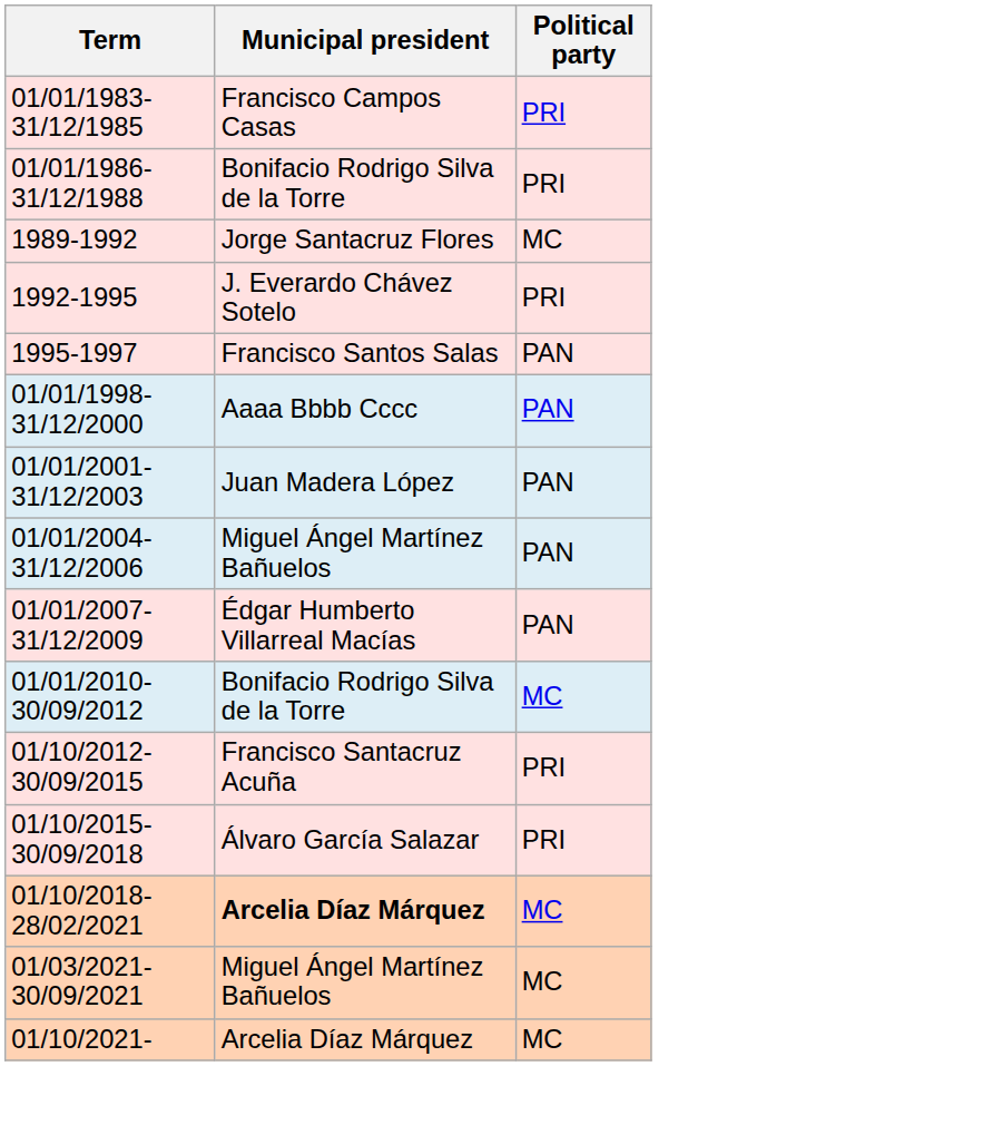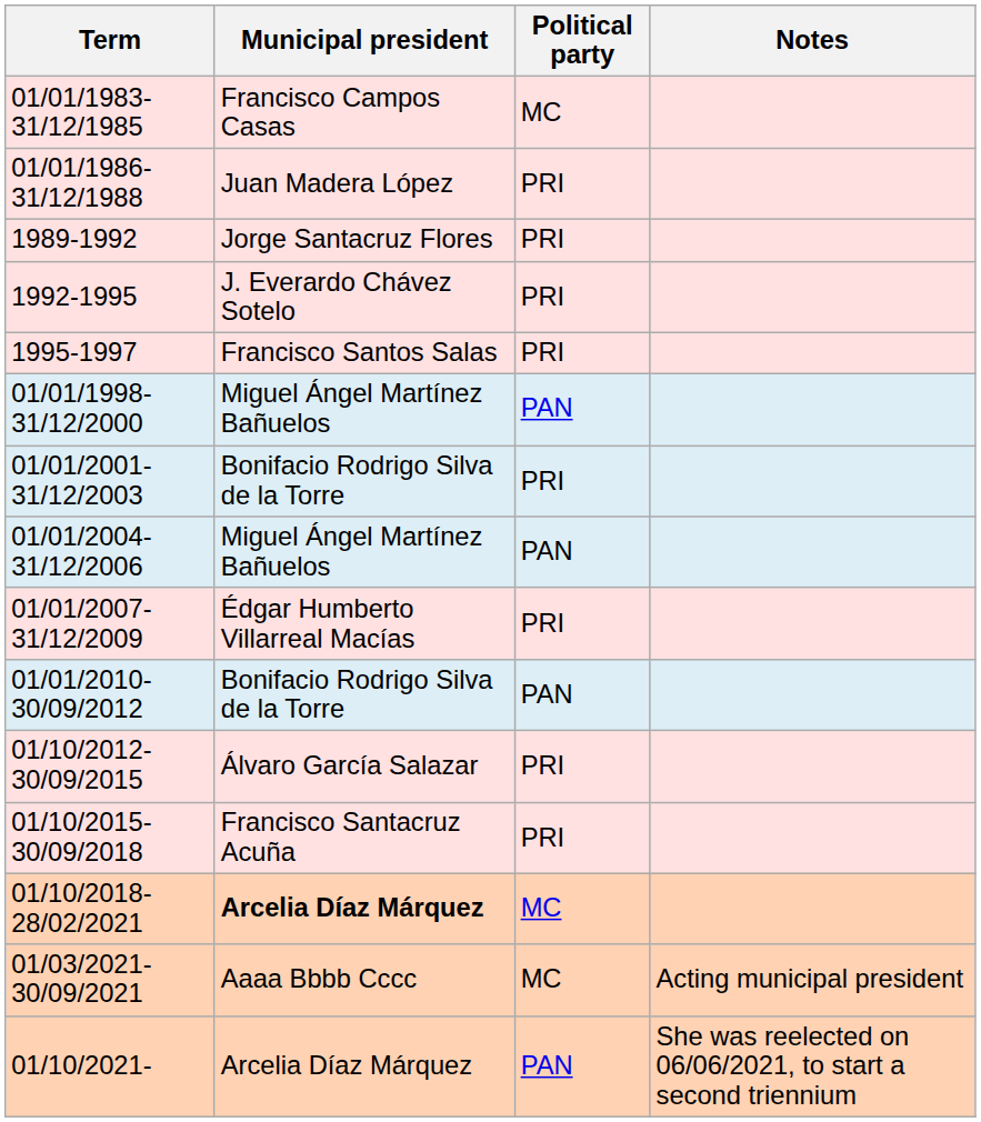 <table class="wikitable">
 <tr>
 <th width=120px>Term</th>
 <th width=175px>Municipal president</th>
 <th width=75px>Political party</th>
+<th width=190px>Notes</th>
 </tr>
 <tr style="background:#ffe1e1">
 <td>01/01/1983-31/12/1985</td>
 <td>Francisco Campos Casas</td>
-<td><a href='#'>PRI</a> </td>
+<td Citizens' Movement (Mexico)>MC </td>
+<td></td>
 </tr>
 <tr style="background:#ffe1e1">
 <td>01/01/1986-31/12/1988</td>
-<td>Bonifacio Rodrigo Silva de la Torre</td>
+<td>Juan Madera López</td>
 <td Institutional Revolutionary Party>PRI </td>
+<td></td>
 </tr>
 <tr style="background:#ffe1e1">
 <td>1989-1992</td>
 <td>Jorge Santacruz Flores</td>
-<td Citizens' Movement (Mexico)>MC </td>
+<td Institutional Revolutionary Party>PRI </td>
+<td></td>
 </tr>
 <tr style="background:#ffe1e1">
 <td>1992-1995</td>
 <td>J. Everardo Chávez Sotelo</td>
 <td Institutional Revolutionary Party>PRI </td>
+<td></td>
 </tr>
 <tr style="background:#ffe1e1">
 <td>1995-1997</td>
 <td>Francisco Santos Salas</td>
-<td National Action Party (Mexico)>PAN </td>
+<td Institutional Revolutionary Party>PRI </td>
+<td></td>
 </tr>
 <tr style="background:#DDEEF6">
 <td>01/01/1998-31/12/2000</td>
-<td>Aaaa Bbbb Cccc</td>
+<td>Miguel Ángel Martínez Bañuelos</td>
 <td><a href='#'>PAN</a> </td>
+<td></td>
 </tr>
 <tr style="background:#DDEEF6">
 <td>01/01/2001-31/12/2003</td>
-<td>Juan Madera López</td>
-<td National Action Party (Mexico)>PAN </td>
+<td>Bonifacio Rodrigo Silva de la Torre</td>
+<td Institutional Revolutionary Party>PRI </td>
+<td></td>
 </tr>
 <tr style="background:#DDEEF6">
 <td>01/01/2004-31/12/2006</td>
 <td>Miguel Ángel Martínez Bañuelos</td>
 <td National Action Party (Mexico)>PAN </td>
+<td></td>
 </tr>
 <tr style="background:#ffe1e1">
 <td>01/01/2007-31/12/2009</td>
 <td>Édgar Humberto Villarreal Macías</td>
-<td National Action Party (Mexico)>PAN </td>
+<td Institutional Revolutionary Party>PRI </td>
+<td></td>
 </tr>
 <tr style="background:#DDEEF6;">
 <td>01/01/2010-30/09/2012</td>
 <td>Bonifacio Rodrigo Silva de la Torre</td>
-<td><a href='#'>MC</a> </td>
+<td National Action Party (Mexico)>PAN </td>
+<td></td>
 </tr>
 <tr style="background:#ffe1e1">
 <td>01/10/2012-30/09/2015</td>
-<td>Francisco Santacruz Acuña</td>
+<td>Álvaro García Salazar</td>
 <td Institutional Revolutionary Party>PRI </td>
+<td></td>
 </tr>
 <tr style="background:#ffe1e1">
 <td>01/10/2015-30/09/2018</td>
-<td>Álvaro García Salazar</td>
+<td>Francisco Santacruz Acuña</td>
 <td Institutional Revolutionary Party>PRI </td>
+<td></td>
 </tr>
 <tr style="background:#ffd2b3">
 <td>01/10/2018-28/02/2021</td>
 <td><strong>Arcelia Díaz Márquez</strong></td>
 <td><a href='#'>MC</a> </td>
+<td></td>
 </tr>
 <tr style="background:#ffd2b3">
 <td>01/03/2021-30/09/2021</td>
-<td>Miguel Ángel Martínez Bañuelos</td>
+<td>Aaaa Bbbb Cccc</td>
 <td Citizens' Movement (Mexico)>MC </td>
+<td>Acting municipal president</td>
 </tr>
 <tr style="background:#ffd2b3">
 <td>01/10/2021-</td>
 <td>Arcelia Díaz Márquez</td>
-<td Citizens' Movement (Mexico)>MC </td>
+<td><a href='#'>PAN</a> </td>
+<td>She was reelected on 06/06/2021, to start a second triennium</td>
 </tr>
 </table>
